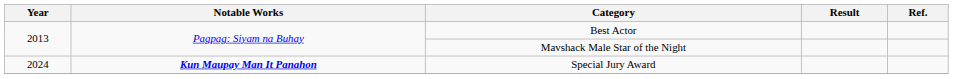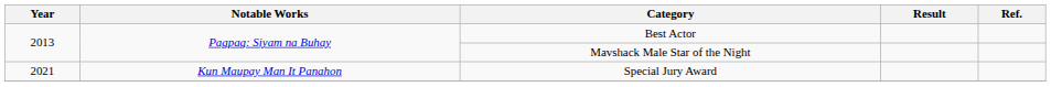 <table class="wikitable" style="text-align:center" width=70%>
 <tr>
 <th>Year</th>
 <th>Notable Works</th>
 <th>Category</th>
 <th>Result</th>
 <th>Ref.</th>
 </tr>
 <tr>
 <td rowspan=2>2013</td>
 <td rowspan=2><em><a href='#'>Pagpag: Siyam na Buhay</a></em></td>
 <td>Best Actor</td>
 <td></td>
 <td></td>
 </tr>
 <tr>
 <td>Mavshack Male Star of the Night</td>
 <td></td>
 <td></td>
 </tr>
 <tr>
-<td>2024</td>
-<td><strong><em><a href='#'>Kun Maupay Man It Panahon</a></em></strong></td>
+<td>2021</td>
+<td><em><a href='#'>Kun Maupay Man It Panahon</a></em></td>
 <td>Special Jury Award</td>
 <td></td>
 <td></td>
 </tr>
 <tr>
 </tr>
 </table>
